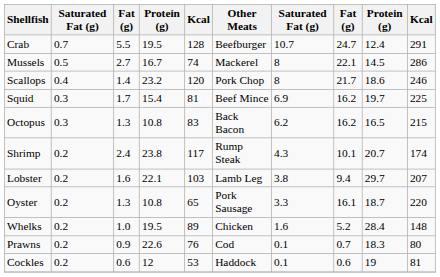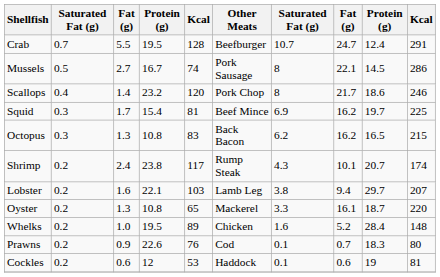 <table class="wikitable">
 <tr>
 <th>Shellfish</th>
 <th>Saturated Fat (g)</th>
 <th>Fat (g)</th>
 <th>Protein (g)</th>
 <th>Kcal</th>
 <th>Other Meats</th>
 <th>Saturated Fat (g)</th>
 <th>Fat (g)</th>
 <th>Protein (g)</th>
 <th>Kcal</th>
 </tr>
 <tr>
 <td>Crab</td>
 <td>0.7</td>
 <td>5.5</td>
 <td>19.5</td>
 <td>128</td>
 <td>Beefburger</td>
 <td>10.7</td>
 <td>24.7</td>
 <td>12.4</td>
 <td>291</td>
 </tr>
 <tr>
 <td>Mussels</td>
 <td>0.5</td>
 <td>2.7</td>
 <td>16.7</td>
 <td>74</td>
-<td>Mackerel</td>
+<td>Pork Sausage</td>
 <td>8</td>
 <td>22.1</td>
 <td>14.5</td>
 <td>286</td>
 </tr>
 <tr>
 <td>Scallops</td>
 <td>0.4</td>
 <td>1.4</td>
 <td>23.2</td>
 <td>120</td>
 <td>Pork Chop</td>
 <td>8</td>
 <td>21.7</td>
 <td>18.6</td>
 <td>246</td>
 </tr>
 <tr>
 <td>Squid</td>
 <td>0.3</td>
 <td>1.7</td>
 <td>15.4</td>
 <td>81</td>
 <td>Beef Mince</td>
 <td>6.9</td>
 <td>16.2</td>
 <td>19.7</td>
 <td>225</td>
 </tr>
 <tr>
 <td>Octopus</td>
 <td>0.3</td>
 <td>1.3</td>
 <td>10.8</td>
 <td>83</td>
 <td>Back Bacon</td>
 <td>6.2</td>
 <td>16.2</td>
 <td>16.5</td>
 <td>215</td>
 </tr>
 <tr>
 <td>Shrimp</td>
 <td>0.2</td>
 <td>2.4</td>
 <td>23.8</td>
 <td>117</td>
 <td>Rump Steak</td>
 <td>4.3</td>
 <td>10.1</td>
 <td>20.7</td>
 <td>174</td>
 </tr>
 <tr>
 <td>Lobster</td>
 <td>0.2</td>
 <td>1.6</td>
 <td>22.1</td>
 <td>103</td>
 <td>Lamb Leg</td>
 <td>3.8</td>
 <td>9.4</td>
 <td>29.7</td>
 <td>207</td>
 </tr>
 <tr>
 <td>Oyster</td>
 <td>0.2</td>
 <td>1.3</td>
 <td>10.8</td>
 <td>65</td>
-<td>Pork Sausage</td>
+<td>Mackerel</td>
 <td>3.3</td>
 <td>16.1</td>
 <td>18.7</td>
 <td>220</td>
 </tr>
 <tr>
 <td>Whelks</td>
 <td>0.2</td>
 <td>1.0</td>
 <td>19.5</td>
 <td>89</td>
 <td>Chicken</td>
 <td>1.6</td>
 <td>5.2</td>
 <td>28.4</td>
 <td>148</td>
 </tr>
 <tr>
 <td>Prawns</td>
 <td>0.2</td>
 <td>0.9</td>
 <td>22.6</td>
 <td>76</td>
 <td>Cod</td>
 <td>0.1</td>
 <td>0.7</td>
 <td>18.3</td>
 <td>80</td>
 </tr>
 <tr>
 <td>Cockles</td>
 <td>0.2</td>
 <td>0.6</td>
 <td>12</td>
 <td>53</td>
 <td>Haddock</td>
 <td>0.1</td>
 <td>0.6</td>
 <td>19</td>
 <td>81</td>
 </tr>
 <tr>
 </tr>
 </table>
